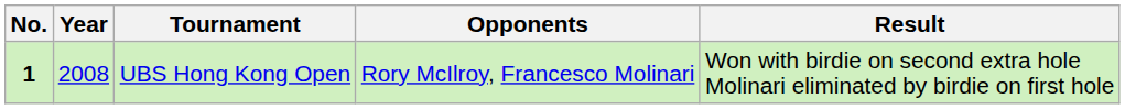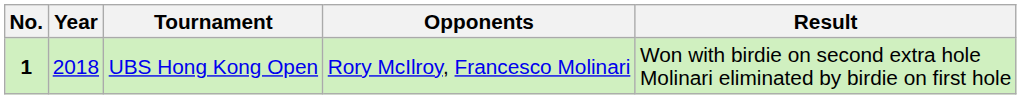 <table class="wikitable" style="font-size:95%;">
 <tr>
 <th>No.</th>
 <th>Year</th>
 <th>Tournament</th>
 <th>Opponents</th>
 <th>Result</th>
 </tr>
 <tr style="background:#D0F0C0;">
 <td align=center><strong>1</strong></td>
-<td><a href='#'>2008</a></td>
+<td><a href='#'>2018</a></td>
 <td><a href='#'>UBS Hong Kong Open</a></td>
 <td> <a href='#'>Rory McIlroy</a>,  <a href='#'>Francesco Molinari</a></td>
 <td>Won with birdie on second extra hole<br>Molinari eliminated by birdie on first hole</td>
 </tr>
 </table>
